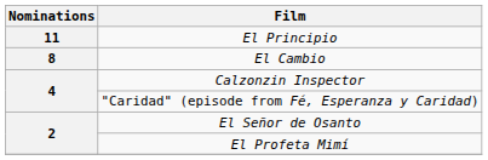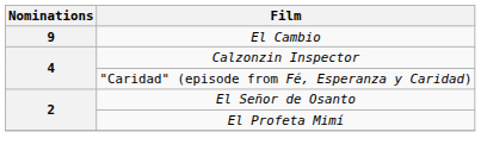 <table class="wikitable plainrowheaders" style="text-align:center;">
 <tr>
 <th scope="col" width="55">Nominations</th>
 <th scope="col" align="center">Film</th>
 </tr>
 <tr>
-<th scope=row rowspan=1 style="text-align:center">11</th>
-<td><em>El Principio</em></td>
-</tr>
-<tr>
-<th scope=row rowspan=1 style="text-align:center">8</th>
+<th scope=row rowspan=1 style="text-align:center">9</th>
 <td><em>El Cambio</em></td>
 </tr>
 <tr>
 <th scope=row rowspan=2 style="text-align:center">4</th>
 <td><em>Calzonzin Inspector</em></td>
 </tr>
 <tr>
 <td>"Caridad" (episode from <em>Fé, Esperanza y Caridad</em>)</td>
 </tr>
 <tr>
 <th scope=row rowspan=2 style="text-align:center">2</th>
 <td><em>El Señor de Osanto</em></td>
 </tr>
 <tr>
 <td><em>El Profeta Mimí</em></td>
 </tr>
 <tr>
 </tr>
 </table>
